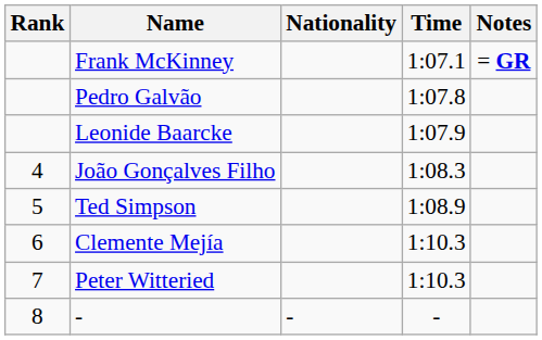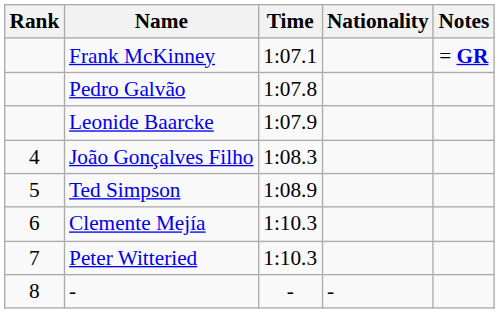 <table class="wikitable sortable" style="text-align:center">
 <tr>
 <th>Rank</th>
 <th>Name</th>
+<th>Time</th>
 <th>Nationality</th>
-<th>Time</th>
 <th>Notes</th>
 </tr>
 <tr>
 <td></td>
 <td align=left><a href='#'>Frank McKinney</a></td>
+<td>1:07.1</td>
 <td align=left></td>
-<td>1:07.1</td>
 <td>= <strong><a href='#'>GR</a></strong></td>
 </tr>
 <tr>
 <td></td>
 <td align=left><a href='#'>Pedro Galvão</a></td>
+<td>1:07.8</td>
 <td align=left></td>
-<td>1:07.8</td>
 <td></td>
 </tr>
 <tr>
 <td></td>
 <td align=left><a href='#'>Leonide Baarcke</a></td>
+<td>1:07.9</td>
 <td align=left></td>
-<td>1:07.9</td>
 <td></td>
 </tr>
 <tr>
 <td>4</td>
 <td align=left><a href='#'>João Gonçalves Filho</a></td>
+<td>1:08.3</td>
 <td align=left></td>
-<td>1:08.3</td>
 <td></td>
 </tr>
 <tr>
 <td>5</td>
 <td align=left><a href='#'>Ted Simpson</a></td>
+<td>1:08.9</td>
 <td align=left></td>
-<td>1:08.9</td>
 <td></td>
 </tr>
 <tr>
 <td>6</td>
 <td align=left><a href='#'>Clemente Mejía</a></td>
+<td>1:10.3</td>
 <td align=left></td>
-<td>1:10.3</td>
 <td></td>
 </tr>
 <tr>
 <td>7</td>
 <td align=left><a href='#'>Peter Witteried</a></td>
+<td>1:10.3</td>
 <td align=left></td>
-<td>1:10.3</td>
 <td></td>
 </tr>
 <tr>
 <td>8</td>
 <td align=left>-</td>
+<td>-</td>
 <td align=left>-</td>
-<td>-</td>
 <td></td>
 </tr>
 </table>
